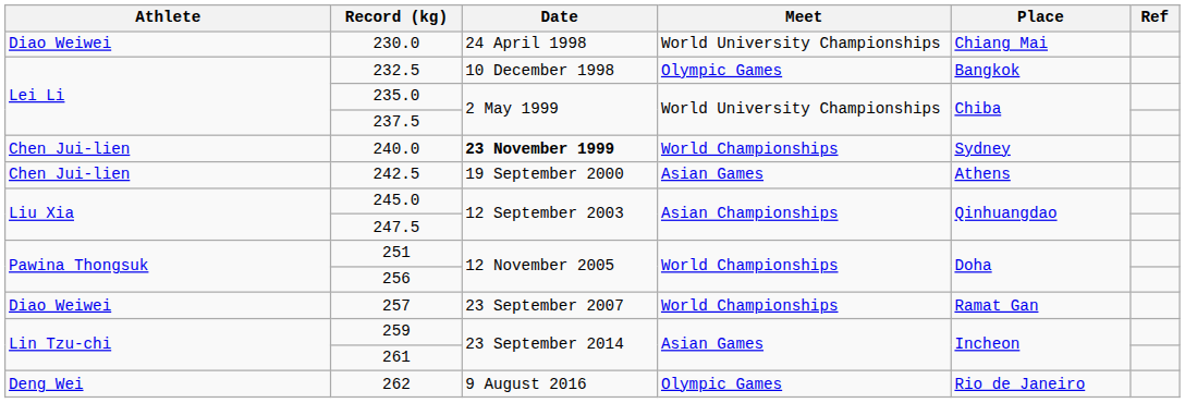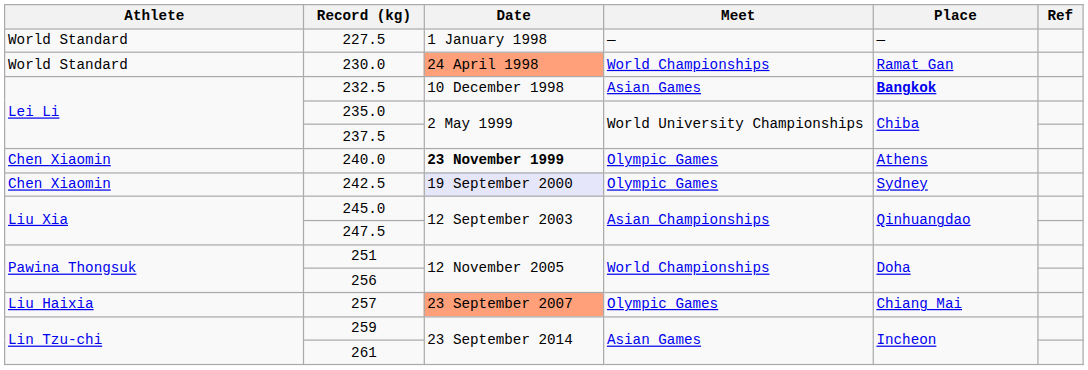 <table class="wikitable" style="font-size:90%; width: 70%;">
 <tr>
 <th width=20%>Athlete</th>
 <th width=8%>Record (kg)</th>
 <th width=12%>Date</th>
 <th width=18%>Meet</th>
 <th width=11%>Place</th>
 <th width=3%>Ref</th>
 </tr>
 <tr>
-<td> <a href='#'>Diao Weiwei</a></td>
+<td>World Standard</td>
+<td align="center">227.5</td>
+<td>1 January 1998</td>
+<td>—</td>
+<td>—</td>
+<td></td>
+</tr>
+<tr>
+<td>World Standard</td>
 <td align="center">230.0</td>
-<td>24 April 1998</td>
-<td>World University Championships</td>
-<td><a href='#'>Chiang Mai</a></td>
+<td style="background: lightsalmon;">24 April 1998</td>
+<td><a href='#'>World Championships</a></td>
+<td><a href='#'>Ramat Gan</a></td>
 <td></td>
 </tr>
 <tr>
 <td rowspan=3> <a href='#'>Lei Li</a></td>
 <td align="center">232.5</td>
 <td>10 December 1998</td>
-<td><a href='#'>Olympic Games</a></td>
-<td><a href='#'>Bangkok</a></td>
+<td><a href='#'>Asian Games</a></td>
+<td><strong><a href='#'>Bangkok</a></strong></td>
 <td></td>
 </tr>
 <tr>
 <td align="center">235.0</td>
 <td rowspan=2>2 May 1999</td>
 <td rowspan=2>World University Championships</td>
 <td rowspan=2><a href='#'>Chiba</a></td>
 <td></td>
 </tr>
 <tr>
 <td align="center">237.5</td>
 <td></td>
 </tr>
 <tr>
-<td> <a href='#'>Chen Jui-lien</a></td>
+<td> <a href='#'>Chen Xiaomin</a></td>
 <td align="center">240.0</td>
 <td><strong>23 November 1999</strong></td>
-<td><a href='#'>World Championships</a></td>
-<td><a href='#'>Sydney</a></td>
+<td><a href='#'>Olympic Games</a></td>
+<td><a href='#'>Athens</a></td>
 <td></td>
 </tr>
 <tr>
-<td> <a href='#'>Chen Jui-lien</a></td>
+<td> <a href='#'>Chen Xiaomin</a></td>
 <td align="center">242.5</td>
-<td>19 September 2000</td>
-<td><a href='#'>Asian Games</a></td>
-<td><a href='#'>Athens</a></td>
+<td style="background: lavender;">19 September 2000</td>
+<td><a href='#'>Olympic Games</a></td>
+<td><a href='#'>Sydney</a></td>
 <td></td>
 </tr>
 <tr>
 <td rowspan=2> <a href='#'>Liu Xia</a></td>
 <td align="center">245.0</td>
 <td rowspan=2>12 September 2003</td>
 <td rowspan=2><a href='#'>Asian Championships</a></td>
 <td rowspan=2><a href='#'>Qinhuangdao</a></td>
 <td></td>
 </tr>
 <tr>
 <td align="center">247.5</td>
 <td></td>
 </tr>
 <tr>
 <td rowspan=2> <a href='#'>Pawina Thongsuk</a></td>
 <td align="center">251</td>
 <td rowspan=2>12 November 2005</td>
 <td rowspan=2><a href='#'>World Championships</a></td>
 <td rowspan=2><a href='#'>Doha</a></td>
 <td></td>
 </tr>
 <tr>
 <td align="center">256</td>
 <td></td>
 </tr>
 <tr>
-<td> <a href='#'>Diao Weiwei</a></td>
+<td> <a href='#'>Liu Haixia</a></td>
 <td align="center">257</td>
-<td>23 September 2007</td>
-<td><a href='#'>World Championships</a></td>
-<td><a href='#'>Ramat Gan</a></td>
+<td style="background: lightsalmon;">23 September 2007</td>
+<td><a href='#'>Olympic Games</a></td>
+<td><a href='#'>Chiang Mai</a></td>
 <td></td>
 </tr>
 <tr>
 <td rowspan=2> <a href='#'>Lin Tzu-chi</a></td>
 <td align="center">259</td>
 <td rowspan=2>23 September 2014</td>
 <td rowspan=2><a href='#'>Asian Games</a></td>
 <td rowspan=2><a href='#'>Incheon</a></td>
 <td></td>
 </tr>
 <tr>
 <td align="center">261</td>
 <td></td>
 </tr>
-<tr>
-<td> <a href='#'>Deng Wei</a></td>
-<td align="center">262</td>
-<td>9 August 2016</td>
-<td><a href='#'>Olympic Games</a></td>
-<td><a href='#'>Rio de Janeiro</a></td>
-<td></td>
-</tr>
 </table>
